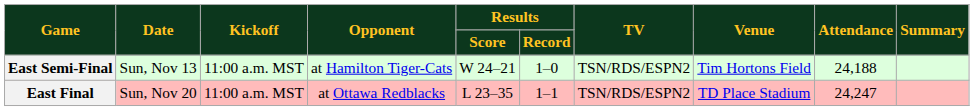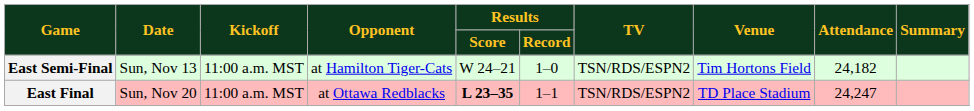 <table class="wikitable" style="font-size: 95%;">
 <tr>
 <th style="background:#0C371D;color:#ffc322;" rowspan=2>Game</th>
 <th style="background:#0C371D;color:#ffc322;" rowspan=2>Date</th>
 <th style="background:#0C371D;color:#ffc322;" rowspan=2>Kickoff</th>
 <th style="background:#0C371D;color:#ffc322;" rowspan=2>Opponent</th>
 <th style="background:#0C371D;color:#ffc322;" colspan=2>Results</th>
 <th style="background:#0C371D;color:#ffc322;" rowspan=2>TV</th>
 <th style="background:#0C371D;color:#ffc322;" rowspan=2>Venue</th>
 <th style="background:#0C371D;color:#ffc322;" rowspan=2>Attendance</th>
 <th style="background:#0C371D;color:#ffc322;" rowspan=2>Summary</th>
 </tr>
 <tr>
 <th style="background:#0C371D;color:#ffc322;">Score</th>
 <th style="background:#0C371D;color:#ffc322;">Record</th>
 </tr>
 <tr align="center" bgcolor="#ddffdd">
 <th align="center"><strong>East Semi-Final</strong></th>
 <td align="center">Sun, Nov 13</td>
 <td align="center">11:00 a.m. MST</td>
 <td align="center">at <a href='#'>Hamilton Tiger-Cats</a></td>
 <td align="center">W 24–21</td>
 <td align="center">1–0</td>
 <td align="center">TSN/RDS/ESPN2</td>
 <td align="center"><a href='#'>Tim Hortons Field</a></td>
-<td align="center">24,188</td>
+<td align="center">24,182</td>
 <td align="center"></td>
 </tr>
 <tr align="center" bgcolor="#ffbbbb">
 <th align="center"><strong>East Final</strong></th>
 <td align="center">Sun, Nov 20</td>
 <td align="center">11:00 a.m. MST</td>
 <td align="center">at <a href='#'>Ottawa Redblacks</a></td>
-<td align="center">L 23–35</td>
+<td align="center"><strong>L 23–35</strong></td>
 <td align="center">1–1</td>
 <td align="center">TSN/RDS/ESPN2</td>
 <td align="center"><a href='#'>TD Place Stadium</a></td>
 <td align="center">24,247</td>
 <td align="center"></td>
 </tr>
 </table>
